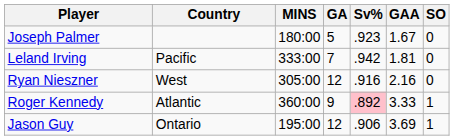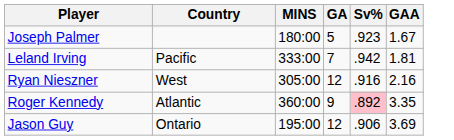 <table class="wikitable">
 <tr>
 <th width=165>Player</th>
 <th width=135>Country</th>
 <th width=20>MINS</th>
 <th width=20>GA</th>
 <th width=20>Sv%</th>
 <th width=20>GAA</th>
-<th width=20>SO</th>
 </tr>
 <tr>
 <td><a href='#'>Joseph Palmer</a></td>
 <td></td>
 <td>180:00</td>
 <td>5</td>
 <td>.923</td>
 <td>1.67</td>
-<td>0</td>
 </tr>
 <tr>
 <td><a href='#'>Leland Irving</a></td>
 <td> Pacific</td>
 <td>333:00</td>
 <td>7</td>
 <td>.942</td>
 <td>1.81</td>
-<td>0</td>
 </tr>
 <tr>
 <td><a href='#'>Ryan Nieszner</a></td>
 <td> West</td>
 <td>305:00</td>
 <td>12</td>
 <td>.916</td>
 <td>2.16</td>
-<td>0</td>
 </tr>
 <tr>
 <td><a href='#'>Roger Kennedy</a></td>
 <td> Atlantic</td>
 <td>360:00</td>
 <td>9</td>
 <td style="background: pink;">.892</td>
-<td>3.33</td>
-<td>1</td>
+<td>3.35</td>
 </tr>
 <tr>
 <td><a href='#'>Jason Guy</a></td>
 <td> Ontario</td>
 <td>195:00</td>
 <td>12</td>
 <td>.906</td>
 <td>3.69</td>
-<td>1</td>
 </tr>
 </table>
